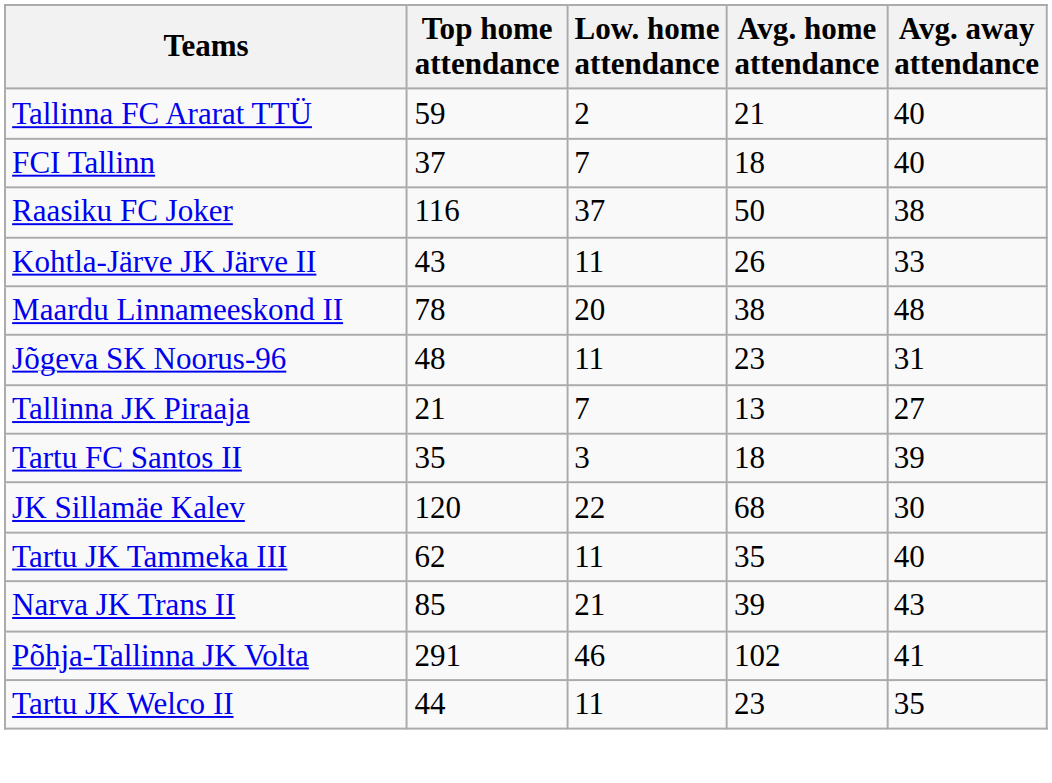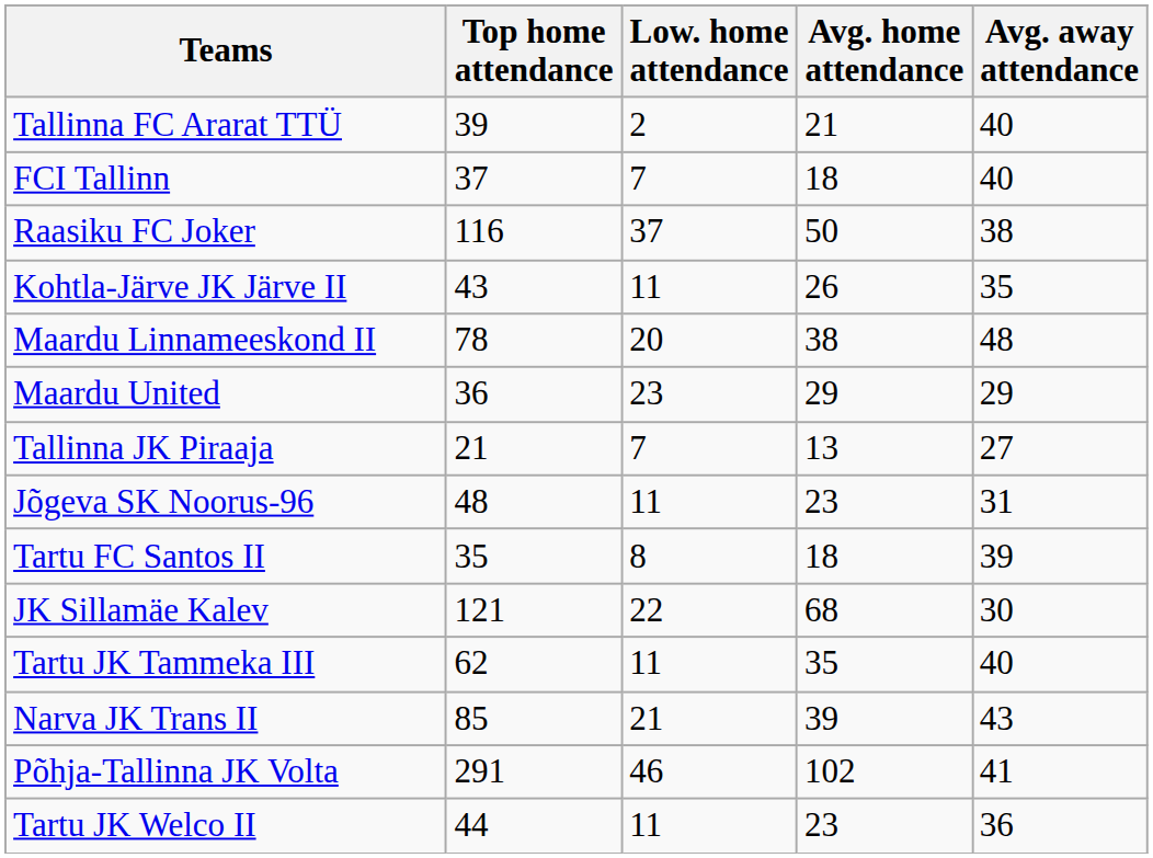 <table class="wikitable sortable">
 <tr>
 <th width=200px>Teams</th>
 <th width=75px>Top home attendance</th>
 <th width=75px>Low. home attendance</th>
 <th width=75px>Avg. home attendance</th>
 <th width=75px>Avg. away attendance</th>
 </tr>
 <tr>
 <td><a href='#'>Tallinna FC Ararat TTÜ</a></td>
-<td>59</td>
+<td>39</td>
 <td>2</td>
 <td>21</td>
 <td>40</td>
 </tr>
 <tr>
 <td><a href='#'>FCI Tallinn</a></td>
 <td>37</td>
 <td>7</td>
 <td>18</td>
 <td>40</td>
 </tr>
 <tr>
 <td><a href='#'>Raasiku FC Joker</a></td>
 <td>116</td>
 <td>37</td>
 <td>50</td>
 <td>38</td>
 </tr>
 <tr>
 <td><a href='#'>Kohtla-Järve JK Järve II</a></td>
 <td>43</td>
 <td>11</td>
 <td>26</td>
-<td>33</td>
+<td>35</td>
 </tr>
 <tr>
 <td><a href='#'>Maardu Linnameeskond II</a></td>
 <td>78</td>
 <td>20</td>
 <td>38</td>
 <td>48</td>
 </tr>
 <tr>
-<td><a href='#'>Jõgeva SK Noorus-96</a></td>
-<td>48</td>
-<td>11</td>
+<td><a href='#'>Maardu United</a></td>
+<td>36</td>
 <td>23</td>
-<td>31</td>
+<td>29</td>
+<td>29</td>
 </tr>
 <tr>
 <td><a href='#'>Tallinna JK Piraaja</a></td>
 <td>21</td>
 <td>7</td>
 <td>13</td>
 <td>27</td>
 </tr>
 <tr>
+<td><a href='#'>Jõgeva SK Noorus-96</a></td>
+<td>48</td>
+<td>11</td>
+<td>23</td>
+<td>31</td>
+</tr>
+<tr>
 <td><a href='#'>Tartu FC Santos II</a></td>
 <td>35</td>
-<td>3</td>
+<td>8</td>
 <td>18</td>
 <td>39</td>
 </tr>
 <tr>
 <td><a href='#'>JK Sillamäe Kalev</a></td>
-<td>120</td>
+<td>121</td>
 <td>22</td>
 <td>68</td>
 <td>30</td>
 </tr>
 <tr>
 <td><a href='#'>Tartu JK Tammeka III</a></td>
 <td>62</td>
 <td>11</td>
 <td>35</td>
 <td>40</td>
 </tr>
 <tr>
 <td><a href='#'>Narva JK Trans II</a></td>
 <td>85</td>
 <td>21</td>
 <td>39</td>
 <td>43</td>
 </tr>
 <tr>
 <td><a href='#'>Põhja-Tallinna JK Volta</a></td>
 <td>291</td>
 <td>46</td>
 <td>102</td>
 <td>41</td>
 </tr>
 <tr>
 <td><a href='#'>Tartu JK Welco II</a></td>
 <td>44</td>
 <td>11</td>
 <td>23</td>
-<td>35</td>
+<td>36</td>
 </tr>
 </table>
